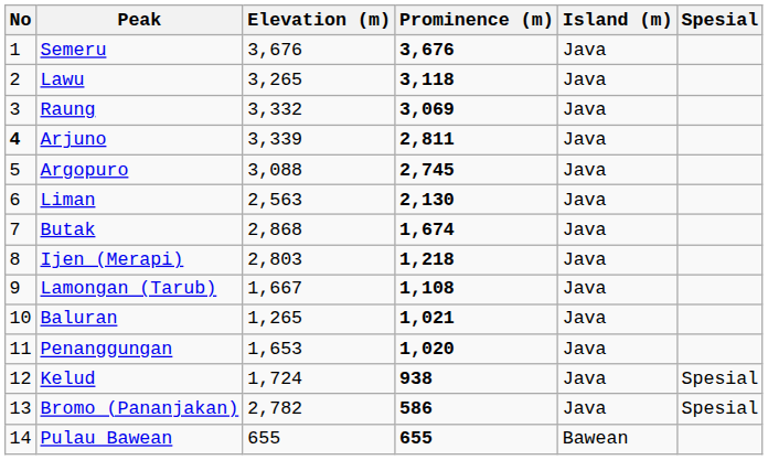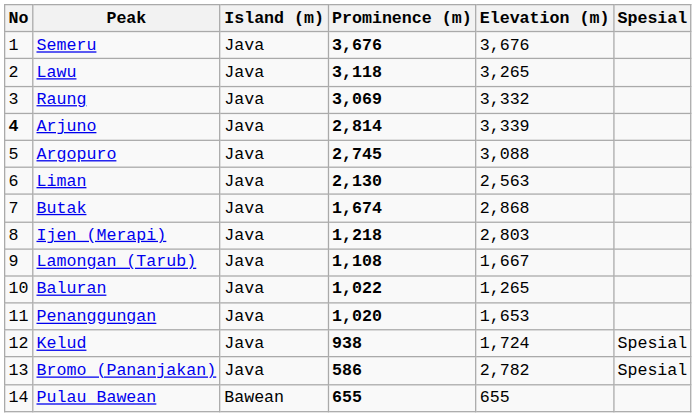 <table class="wikitable sortable">
 <tr>
 <th>No</th>
 <th>Peak</th>
+<th>Island (m)</th>
+<th>Prominence (m)</th>
 <th>Elevation (m)</th>
-<th>Prominence (m)</th>
-<th>Island (m)</th>
 <th>Spesial</th>
 </tr>
 <tr>
 <td>1</td>
 <td><a href='#'>Semeru</a></td>
+<td>Java</td>
+<td><strong>3,676</strong></td>
 <td>3,676</td>
-<td><strong>3,676</strong></td>
-<td>Java</td>
 <td></td>
 </tr>
 <tr>
 <td>2</td>
 <td><a href='#'>Lawu</a></td>
+<td>Java</td>
+<td><strong>3,118</strong></td>
 <td>3,265</td>
-<td><strong>3,118</strong></td>
-<td>Java</td>
 <td></td>
 </tr>
 <tr>
 <td>3</td>
 <td><a href='#'>Raung</a></td>
+<td>Java</td>
+<td><strong>3,069</strong></td>
 <td>3,332</td>
-<td><strong>3,069</strong></td>
-<td>Java</td>
 <td></td>
 </tr>
 <tr>
 <td><strong>4</strong></td>
 <td><a href='#'>Arjuno</a></td>
+<td>Java</td>
+<td><strong>2,814</strong></td>
 <td>3,339</td>
-<td><strong>2,811</strong></td>
-<td>Java</td>
 <td></td>
 </tr>
 <tr>
 <td>5</td>
 <td><a href='#'>Argopuro</a></td>
+<td>Java</td>
+<td><strong>2,745</strong></td>
 <td>3,088</td>
-<td><strong>2,745</strong></td>
-<td>Java</td>
 <td></td>
 </tr>
 <tr>
 <td>6</td>
 <td><a href='#'>Liman</a></td>
+<td>Java</td>
+<td><strong>2,130</strong></td>
 <td>2,563</td>
-<td><strong>2,130</strong></td>
-<td>Java</td>
 <td></td>
 </tr>
 <tr>
 <td>7</td>
 <td><a href='#'>Butak</a></td>
+<td>Java</td>
+<td><strong>1,674</strong></td>
 <td>2,868</td>
-<td><strong>1,674</strong></td>
-<td>Java</td>
 <td></td>
 </tr>
 <tr>
 <td>8</td>
 <td><a href='#'>Ijen (Merapi)</a></td>
+<td>Java</td>
+<td><strong>1,218</strong></td>
 <td>2,803</td>
-<td><strong>1,218</strong></td>
-<td>Java</td>
 <td></td>
 </tr>
 <tr>
 <td>9</td>
 <td><a href='#'>Lamongan (Tarub)</a></td>
+<td>Java</td>
+<td><strong>1,108</strong></td>
 <td>1,667</td>
-<td><strong>1,108</strong></td>
-<td>Java</td>
 <td></td>
 </tr>
 <tr>
 <td>10</td>
 <td><a href='#'>Baluran</a></td>
+<td>Java</td>
+<td><strong>1,022</strong></td>
 <td>1,265</td>
-<td><strong>1,021</strong></td>
-<td>Java</td>
 <td></td>
 </tr>
 <tr>
 <td>11</td>
 <td><a href='#'>Penanggungan</a></td>
+<td>Java</td>
+<td><strong>1,020</strong></td>
 <td>1,653</td>
-<td><strong>1,020</strong></td>
-<td>Java</td>
 <td></td>
 </tr>
 <tr>
 <td>12</td>
 <td><a href='#'>Kelud</a></td>
+<td>Java</td>
+<td><strong>938</strong></td>
 <td>1,724</td>
-<td><strong>938</strong></td>
-<td>Java</td>
 <td>Spesial</td>
 </tr>
 <tr>
 <td>13</td>
 <td><a href='#'>Bromo (Pananjakan)</a></td>
+<td>Java</td>
+<td><strong>586</strong></td>
 <td>2,782</td>
-<td><strong>586</strong></td>
-<td>Java</td>
 <td>Spesial</td>
 </tr>
 <tr>
 <td>14</td>
 <td [Bawean><a href='#'>Pulau Bawean</a></td>
+<td>Bawean</td>
+<td><strong>655</strong></td>
 <td>655</td>
-<td><strong>655</strong></td>
-<td>Bawean</td>
 <td></td>
 </tr>
 </table>
